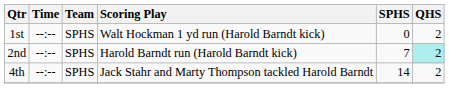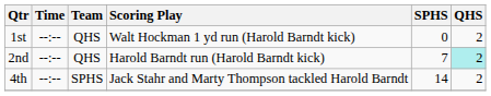 <table class="wikitable">
 <tr>
 <th style="text-align: center;">Qtr</th>
 <th style="text-align: center;">Time</th>
 <th style="text-align: center;">Team</th>
 <th style="text-align: left;">Scoring Play</th>
 <th style="text-align: right;">SPHS</th>
 <th style="text-align: right;">QHS</th>
 </tr>
 <tr>
 <td style="text-align: center;">1st</td>
 <td style="text-align: center;">--:--</td>
-<td style="text-align: center;">SPHS</td>
+<td style="text-align: center;">QHS</td>
 <td style="text-align: left;">Walt Hockman 1 yd run (Harold Barndt kick)</td>
 <td style="text-align: right;">0</td>
 <td style="text-align: right;">2</td>
 </tr>
 <tr>
 <td style="text-align: center;">2nd</td>
 <td style="text-align: center;">--:--</td>
-<td style="text-align: center;">SPHS</td>
+<td style="text-align: center;">QHS</td>
 <td style="text-align: left;">Harold Barndt run (Harold Barndt kick)</td>
 <td style="text-align: right;">7</td>
 <td style="background: paleturquoise; text-align: right;">2</td>
 </tr>
 <tr>
 <td style="text-align: center;">4th</td>
 <td style="text-align: center;">--:--</td>
 <td style="text-align: center;">SPHS</td>
 <td style="text-align: left;">Jack Stahr and Marty Thompson tackled Harold Barndt</td>
 <td style="text-align: right;">14</td>
 <td style="text-align: right;">2</td>
 </tr>
 <tr>
 </tr>
 </table>
